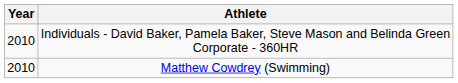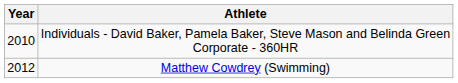 <table class="wikitable" style="text-align:center">
 <tr>
 <th>Year</th>
 <th>Athlete</th>
 </tr>
 <tr align="center">
 <td>2010</td>
 <td>Individuals - David Baker, Pamela Baker, Steve Mason and Belinda Green <br> Corporate - 360HR</td>
 </tr>
 <tr align="center">
-<td>2010</td>
+<td>2012</td>
 <td><a href='#'>Matthew Cowdrey</a> (Swimming) </td>
 </tr>
 </table>
